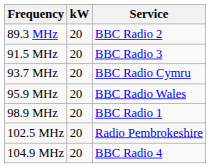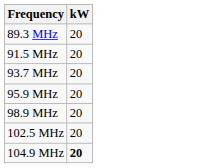 <table class="wikitable sortable">
 <tr>
 <th>Frequency</th>
 <th>kW</th>
-<th>Service</th>
 </tr>
 <tr>
 <td>89.3 <a href='#'>MHz</a></td>
 <td>20</td>
-<td><a href='#'>BBC Radio 2</a></td>
 </tr>
 <tr>
 <td>91.5 MHz</td>
 <td>20</td>
-<td><a href='#'>BBC Radio 3</a></td>
 </tr>
 <tr>
 <td>93.7 MHz</td>
 <td>20</td>
-<td><a href='#'>BBC Radio Cymru</a></td>
 </tr>
 <tr>
 <td>95.9 MHz</td>
 <td>20</td>
-<td><a href='#'>BBC Radio Wales</a></td>
 </tr>
 <tr>
 <td>98.9 MHz</td>
 <td>20</td>
-<td><a href='#'>BBC Radio 1</a></td>
 </tr>
 <tr>
 <td>102.5 MHz</td>
 <td>20</td>
-<td><a href='#'>Radio Pembrokeshire</a></td>
 </tr>
 <tr>
 <td>104.9 MHz</td>
-<td>20</td>
-<td><a href='#'>BBC Radio 4</a></td>
+<td><strong>20</strong></td>
 </tr>
 </table>
